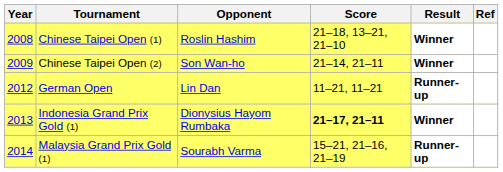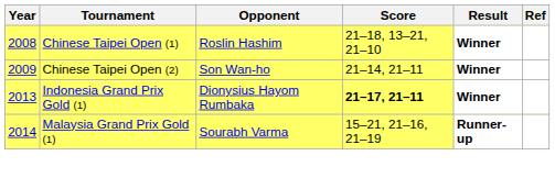 <table class="sortable wikitable" style="font-size: 90%">
 <tr>
 <th>Year</th>
 <th>Tournament</th>
 <th>Opponent</th>
 <th>Score</th>
 <th>Result</th>
 <th>Ref</th>
 </tr>
 <tr style="background:#FFFF67">
 <td align="center"><a href='#'>2008</a></td>
 <td align="left"><a href='#'>Chinese Taipei Open</a> <small>(1)</small></td>
 <td align="left"> <a href='#'>Roslin Hashim</a></td>
 <td align="left">21–18, 13–21, 21–10</td>
 <td style="text-align:left; background:white"> <strong>Winner</strong></td>
 <td style="text-align:center; background:white"></td>
 </tr>
 <tr style="background:#FFFF67">
 <td align="center"><a href='#'>2009</a></td>
 <td align="left">Chinese Taipei Open <small>(2)</small></td>
 <td align="left"> <a href='#'>Son Wan-ho</a></td>
 <td align="left">21–14, 21–11</td>
 <td style="text-align:left; background:white"> <strong>Winner</strong></td>
 <td style="text-align:center; background:white"></td>
 </tr>
 <tr style="background:#FFFF67">
-<td align="center"><a href='#'>2012</a></td>
-<td align="left"><a href='#'>German Open</a></td>
-<td align="left"> <a href='#'>Lin Dan</a></td>
-<td align="left">11–21, 11–21</td>
-<td style="text-align:left; background:white"> <strong>Runner-up</strong></td>
-<td style="text-align:center; background:white"></td>
-</tr>
-<tr style="background:#FFFF67">
 <td align="center"><a href='#'>2013</a></td>
 <td align="left"><a href='#'>Indonesia Grand Prix Gold</a> <small>(1)</small></td>
 <td align="left"> <a href='#'>Dionysius Hayom Rumbaka</a></td>
 <td align="left"><strong>21–17, 21–11</strong></td>
 <td style="text-align:left; background:white"> <strong>Winner</strong></td>
 <td style="text-align:center; background:white"></td>
 </tr>
 <tr style="background:#FFFF67">
 <td align="center"><a href='#'>2014</a></td>
 <td align="left"><a href='#'>Malaysia Grand Prix Gold</a> <small>(1)</small></td>
 <td align="left"> <a href='#'>Sourabh Varma</a></td>
 <td align="left">15–21, 21–16, 21–19</td>
 <td style="text-align:left; background:white"> <strong>Runner-up</strong></td>
 <td style="text-align:center; background:white"></td>
 </tr>
 </table>
